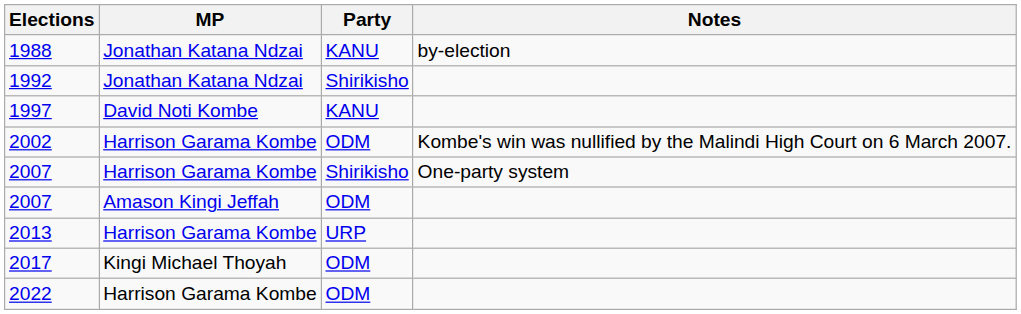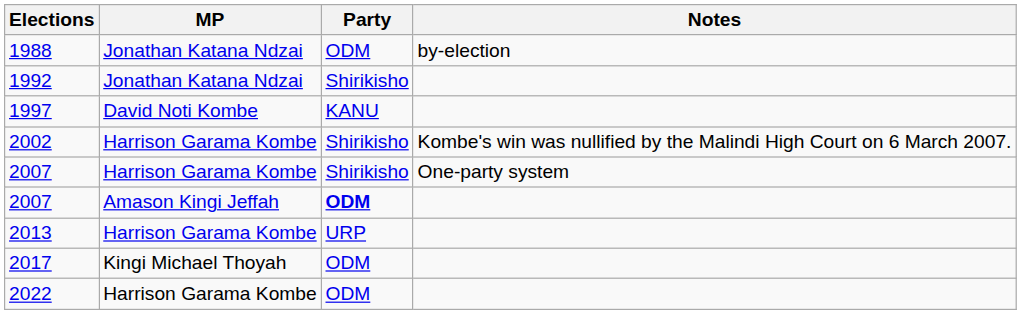 <table class="wikitable">
 <tr>
 <th>Elections</th>
 <th>MP </th>
 <th>Party</th>
 <th>Notes</th>
 </tr>
 <tr>
 <td><a href='#'>1988</a></td>
 <td><a href='#'>Jonathan Katana Ndzai</a></td>
-<td><a href='#'>KANU</a></td>
+<td><a href='#'>ODM</a></td>
 <td>by-election</td>
 </tr>
 <tr>
 <td><a href='#'>1992</a></td>
 <td><a href='#'>Jonathan Katana Ndzai</a></td>
 <td><a href='#'>Shirikisho</a></td>
 <td></td>
 </tr>
 <tr>
 <td><a href='#'>1997</a></td>
 <td><a href='#'>David Noti Kombe</a></td>
 <td><a href='#'>KANU</a></td>
 <td></td>
 </tr>
 <tr>
 <td><a href='#'>2002</a></td>
 <td><a href='#'>Harrison Garama Kombe</a></td>
-<td><a href='#'>ODM</a></td>
+<td><a href='#'>Shirikisho</a></td>
 <td>Kombe's win was nullified by the Malindi High Court on 6 March 2007. </td>
 </tr>
 <tr>
 <td><a href='#'>2007</a></td>
 <td><a href='#'>Harrison Garama Kombe</a></td>
 <td><a href='#'>Shirikisho</a></td>
 <td>One-party system</td>
 </tr>
 <tr>
 <td><a href='#'>2007</a></td>
 <td><a href='#'>Amason Kingi Jeffah</a></td>
-<td><a href='#'>ODM</a></td>
+<td><strong><a href='#'>ODM</a></strong></td>
 <td></td>
 </tr>
 <tr>
 <td><a href='#'>2013</a></td>
 <td><a href='#'>Harrison Garama Kombe</a></td>
 <td><a href='#'>URP</a></td>
 <td></td>
 </tr>
 <tr>
 <td><a href='#'>2017</a></td>
 <td>Kingi Michael Thoyah</td>
 <td><a href='#'>ODM</a></td>
 <td></td>
 </tr>
 <tr>
 <td><a href='#'>2022</a></td>
 <td>Harrison Garama Kombe</td>
 <td><a href='#'>ODM</a></td>
 <td></td>
 </tr>
 </table>
